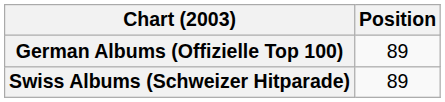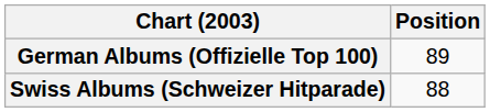 <table class="wikitable sortable plainrowheaders" style="text-align:center">
 <tr>
 <th scope="col">Chart (2003)</th>
 <th scope="col">Position</th>
 </tr>
 <tr>
 <th scope="row">German Albums (Offizielle Top 100)</th>
 <td>89</td>
 </tr>
 <tr>
 <th scope="row">Swiss Albums (Schweizer Hitparade)</th>
-<td>89</td>
+<td>88</td>
 </tr>
 </table>
